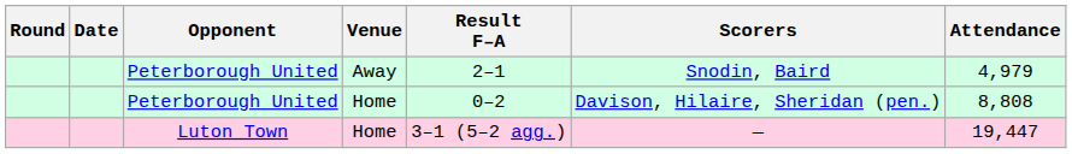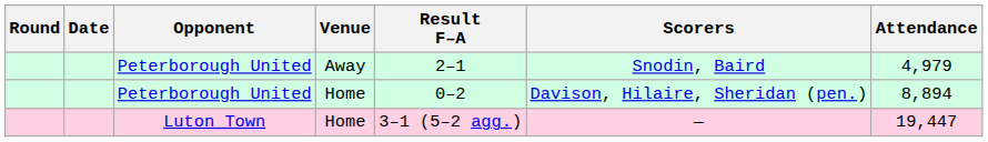 <table class="wikitable sortable" style="text-align:center;">
 <tr>
 <th>Round</th>
 <th>Date</th>
 <th>Opponent</th>
 <th>Venue</th>
 <th>Result<br>F–A</th>
 <th class="unsortable">Scorers</th>
 <th>Attendance</th>
 </tr>
 <tr style="background-color:#d0ffe3;">
 <td></td>
 <td></td>
 <td><a href='#'>Peterborough United</a></td>
 <td>Away</td>
 <td>2–1</td>
 <td><a href='#'>Snodin</a>, <a href='#'>Baird</a></td>
 <td>4,979</td>
 </tr>
 <tr style="background-color:#d0ffe3;">
 <td></td>
 <td></td>
 <td><a href='#'>Peterborough United</a></td>
 <td>Home</td>
 <td>0–2</td>
 <td><a href='#'>Davison</a>, <a href='#'>Hilaire</a>, <a href='#'>Sheridan</a> (<a href='#'>pen.</a>)</td>
-<td>8,808</td>
+<td>8,894</td>
 </tr>
 <tr style="background-color:#ffd0e3;">
 <td></td>
 <td></td>
 <td><a href='#'>Luton Town</a></td>
 <td>Home</td>
 <td>3–1 (5–2 <a href='#'>agg.</a>)</td>
 <td>—</td>
 <td>19,447</td>
 </tr>
 </table>
